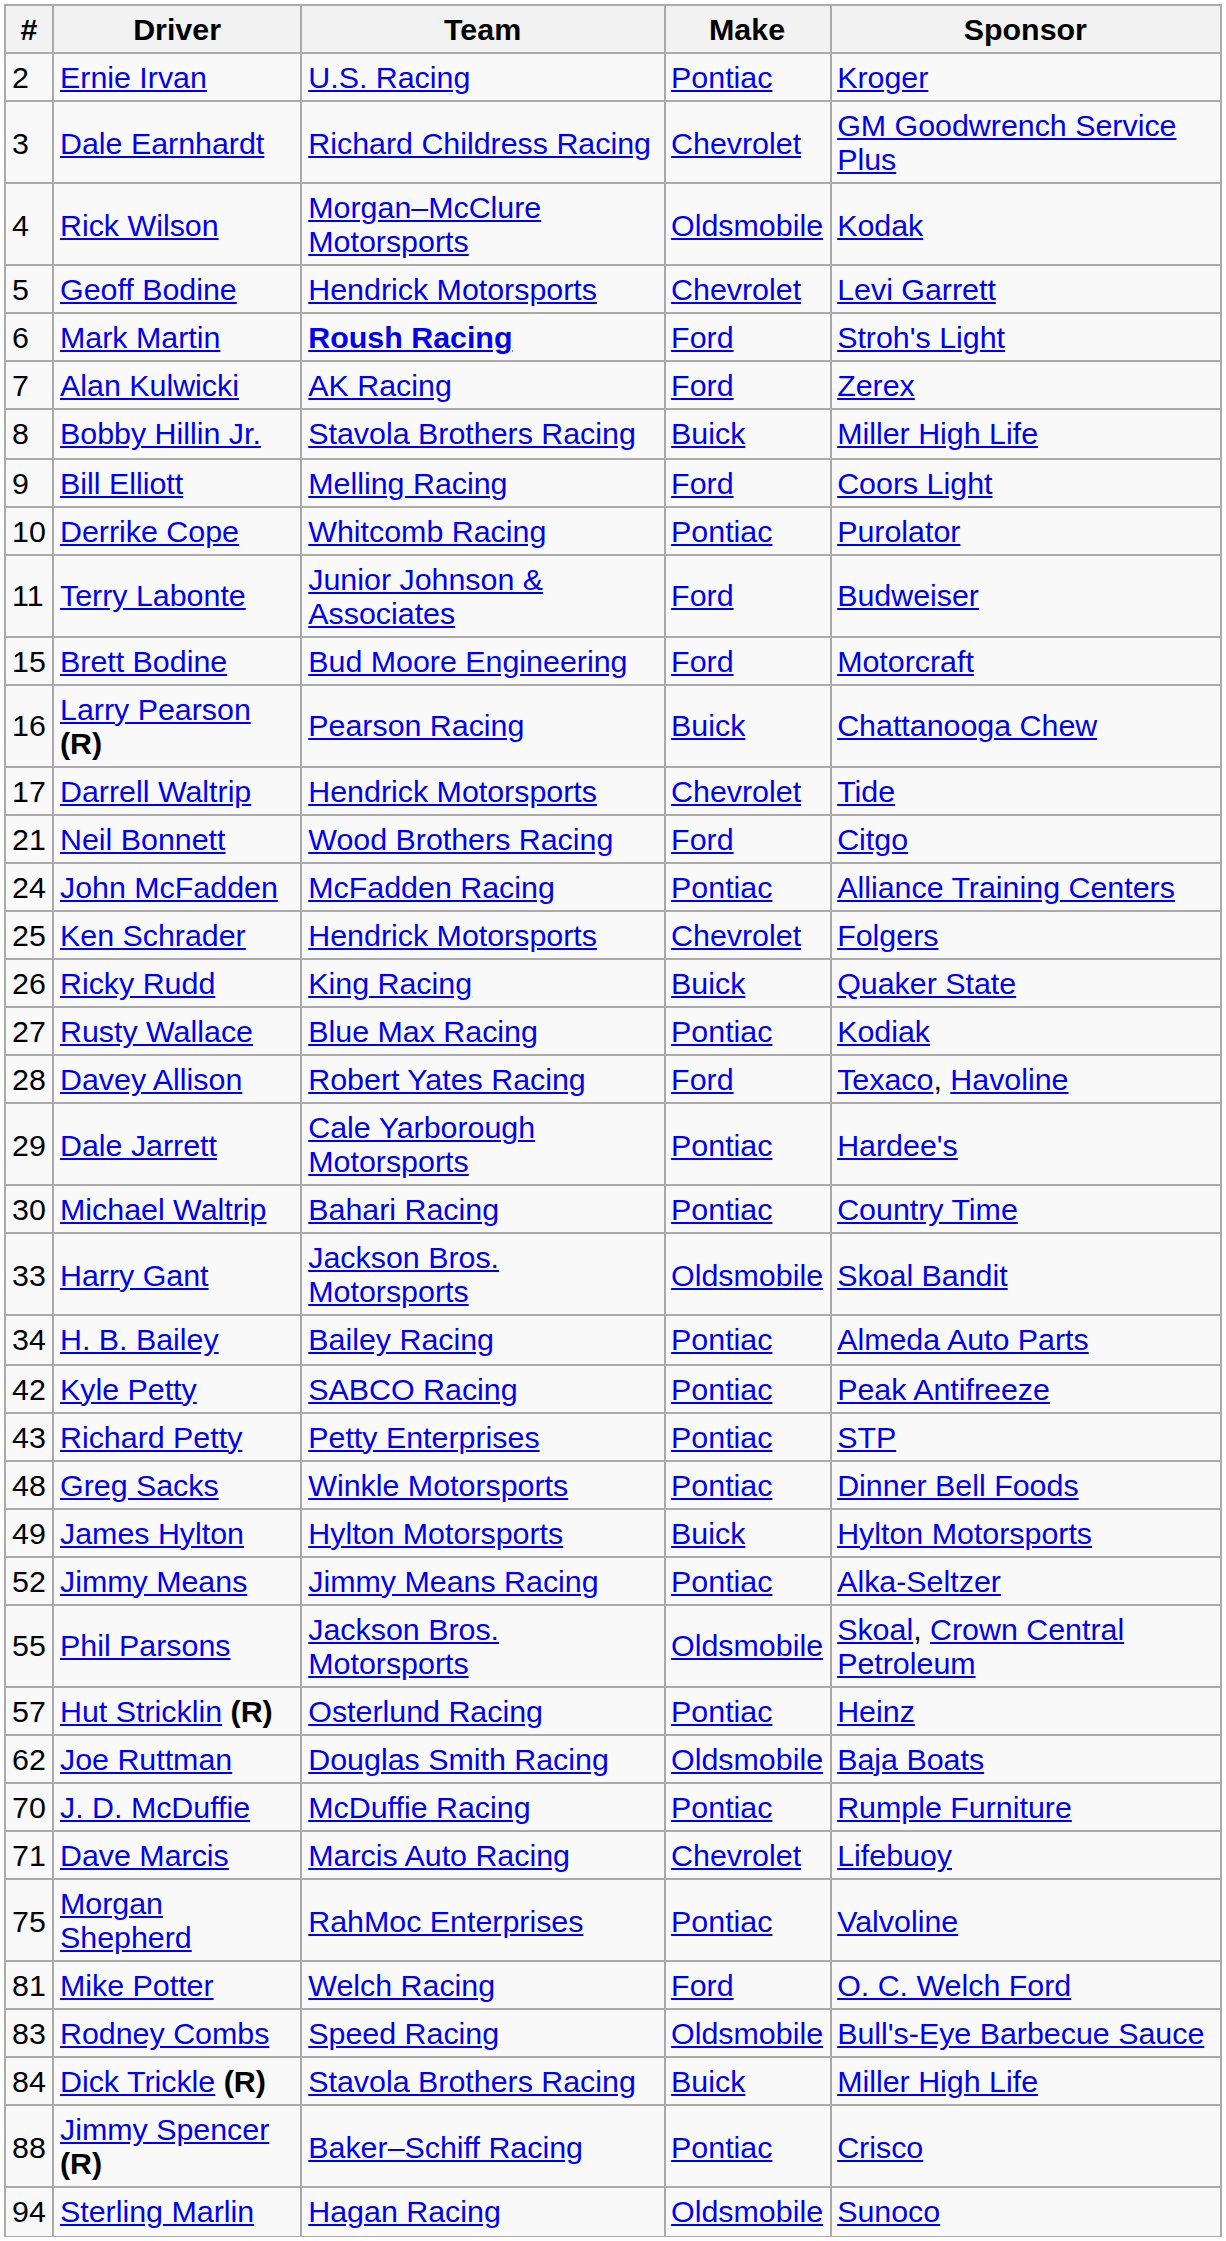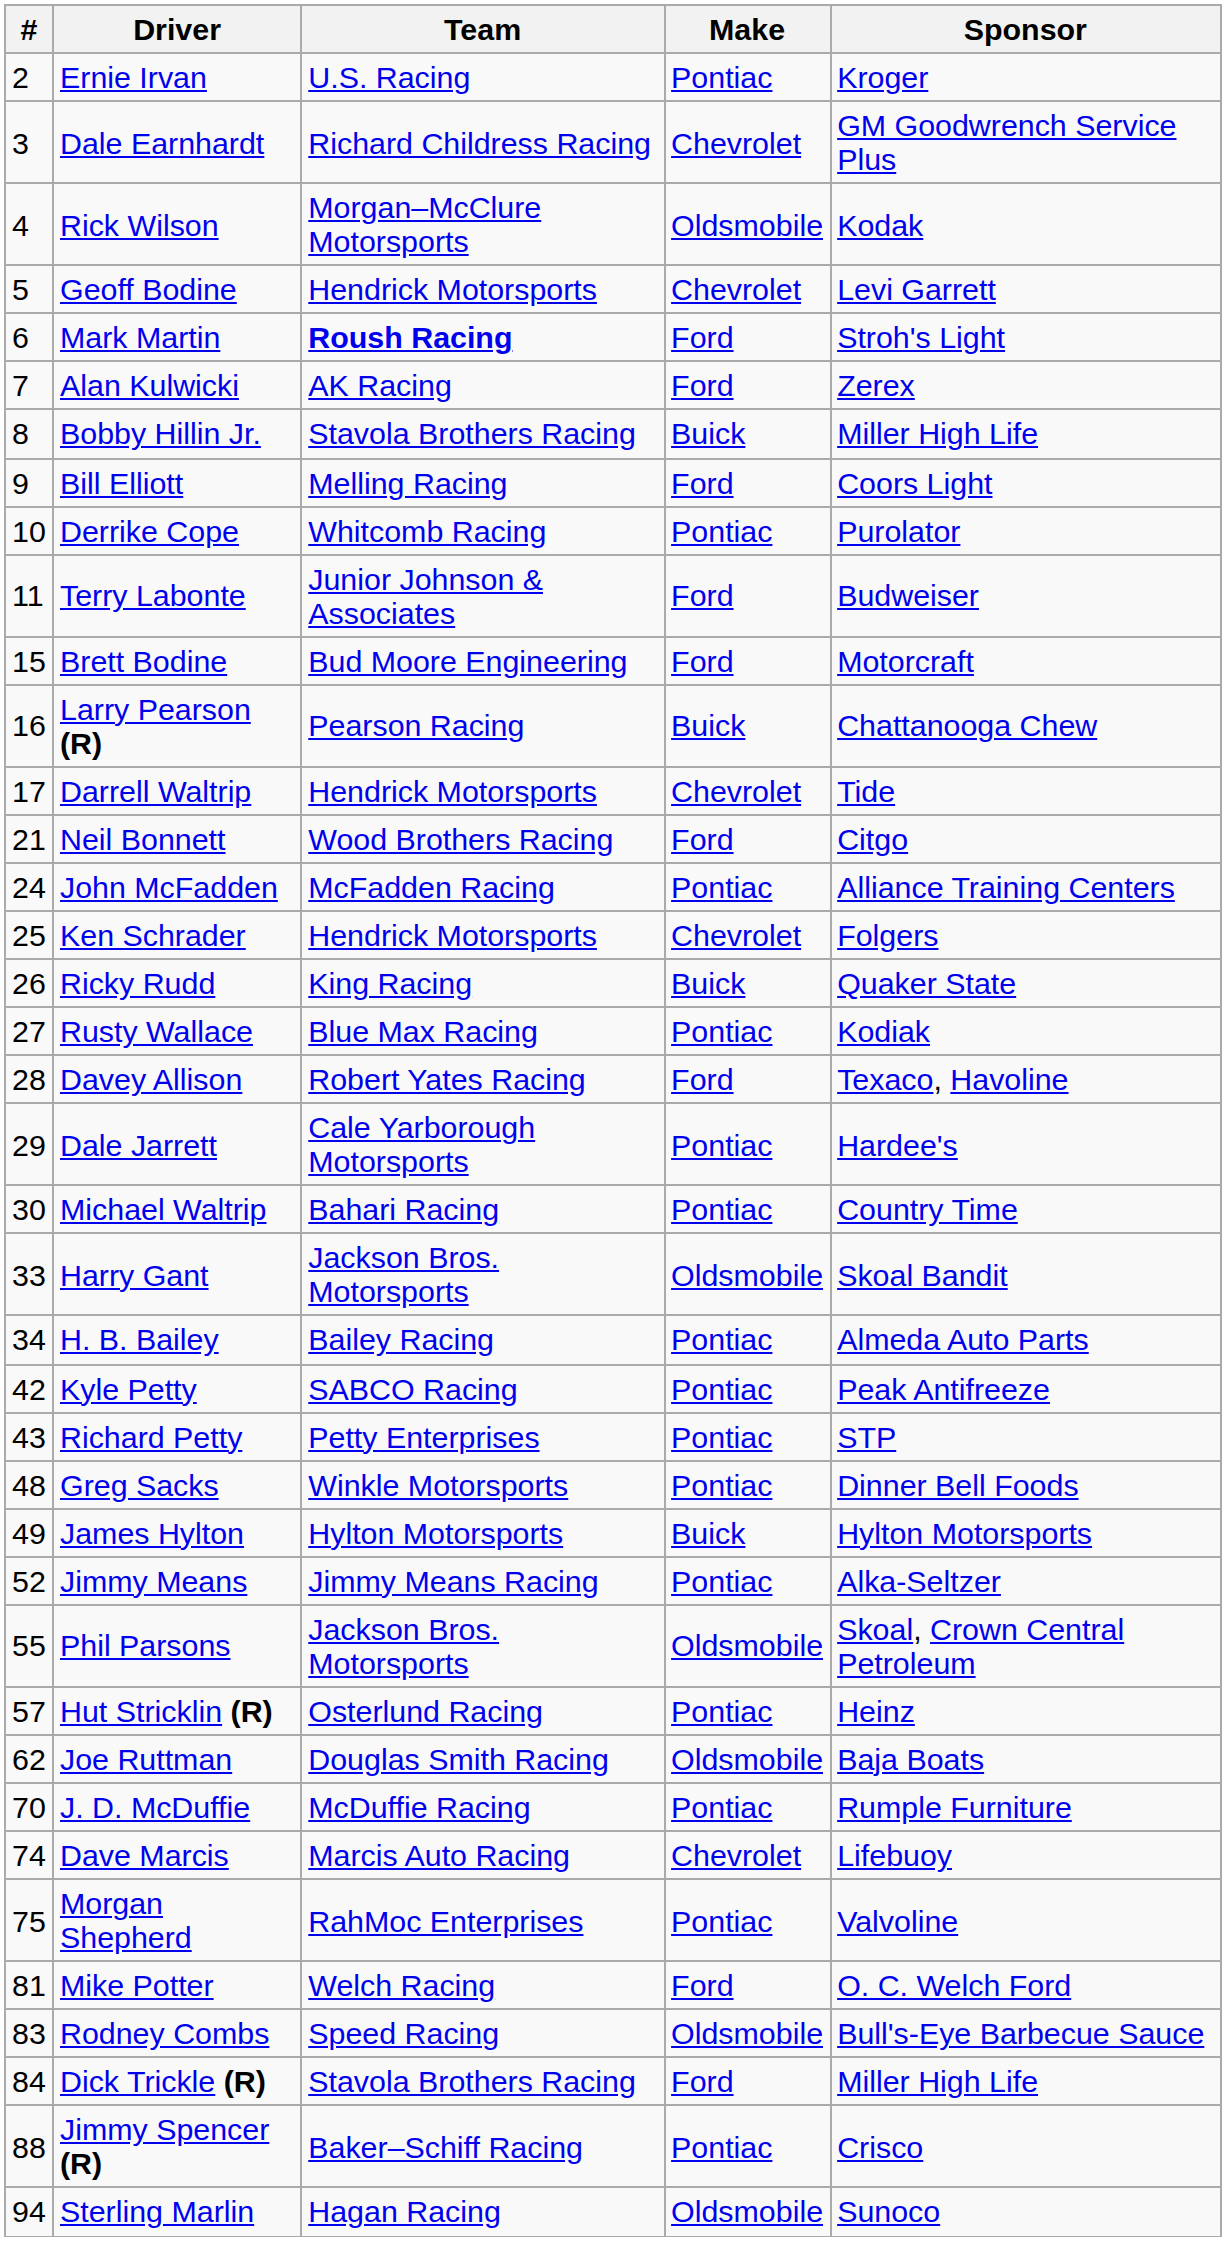 <table class="wikitable" style="font-size:95%">
 <tr>
 <th>#</th>
 <th>Driver</th>
 <th>Team</th>
 <th>Make</th>
 <th>Sponsor</th>
 </tr>
 <tr>
 <td>2</td>
 <td><a href='#'>Ernie Irvan</a></td>
 <td><a href='#'>U.S. Racing</a></td>
 <td><a href='#'>Pontiac</a></td>
 <td><a href='#'>Kroger</a></td>
 </tr>
 <tr>
 <td>3</td>
 <td><a href='#'>Dale Earnhardt</a></td>
 <td><a href='#'>Richard Childress Racing</a></td>
 <td><a href='#'>Chevrolet</a></td>
 <td><a href='#'>GM Goodwrench Service Plus</a></td>
 </tr>
 <tr>
 <td>4</td>
 <td><a href='#'>Rick Wilson</a></td>
 <td><a href='#'>Morgan–McClure Motorsports</a></td>
 <td><a href='#'>Oldsmobile</a></td>
 <td><a href='#'>Kodak</a></td>
 </tr>
 <tr>
 <td>5</td>
 <td><a href='#'>Geoff Bodine</a></td>
 <td><a href='#'>Hendrick Motorsports</a></td>
 <td><a href='#'>Chevrolet</a></td>
 <td><a href='#'>Levi Garrett</a></td>
 </tr>
 <tr>
 <td>6</td>
 <td><a href='#'>Mark Martin</a></td>
 <td><strong><a href='#'>Roush Racing</a></strong></td>
 <td><a href='#'>Ford</a></td>
 <td><a href='#'>Stroh's Light</a></td>
 </tr>
 <tr>
 <td>7</td>
 <td><a href='#'>Alan Kulwicki</a></td>
 <td><a href='#'>AK Racing</a></td>
 <td><a href='#'>Ford</a></td>
 <td><a href='#'>Zerex</a></td>
 </tr>
 <tr>
 <td>8</td>
 <td><a href='#'>Bobby Hillin Jr.</a></td>
 <td><a href='#'>Stavola Brothers Racing</a></td>
 <td><a href='#'>Buick</a></td>
 <td><a href='#'>Miller High Life</a></td>
 </tr>
 <tr>
 <td>9</td>
 <td><a href='#'>Bill Elliott</a></td>
 <td><a href='#'>Melling Racing</a></td>
 <td><a href='#'>Ford</a></td>
 <td><a href='#'>Coors Light</a></td>
 </tr>
 <tr>
 <td>10</td>
 <td><a href='#'>Derrike Cope</a></td>
 <td><a href='#'>Whitcomb Racing</a></td>
 <td><a href='#'>Pontiac</a></td>
 <td><a href='#'>Purolator</a></td>
 </tr>
 <tr>
 <td>11</td>
 <td><a href='#'>Terry Labonte</a></td>
 <td><a href='#'>Junior Johnson & Associates</a></td>
 <td><a href='#'>Ford</a></td>
 <td><a href='#'>Budweiser</a></td>
 </tr>
 <tr>
 <td>15</td>
 <td><a href='#'>Brett Bodine</a></td>
 <td><a href='#'>Bud Moore Engineering</a></td>
 <td><a href='#'>Ford</a></td>
 <td><a href='#'>Motorcraft</a></td>
 </tr>
 <tr>
 <td>16</td>
 <td><a href='#'>Larry Pearson</a> <strong>(R)</strong></td>
 <td><a href='#'>Pearson Racing</a></td>
 <td><a href='#'>Buick</a></td>
 <td><a href='#'>Chattanooga Chew</a></td>
 </tr>
 <tr>
 <td>17</td>
 <td><a href='#'>Darrell Waltrip</a></td>
 <td><a href='#'>Hendrick Motorsports</a></td>
 <td><a href='#'>Chevrolet</a></td>
 <td><a href='#'>Tide</a></td>
 </tr>
 <tr>
 <td>21</td>
 <td><a href='#'>Neil Bonnett</a></td>
 <td><a href='#'>Wood Brothers Racing</a></td>
 <td><a href='#'>Ford</a></td>
 <td><a href='#'>Citgo</a></td>
 </tr>
 <tr>
 <td>24</td>
 <td><a href='#'>John McFadden</a></td>
 <td><a href='#'>McFadden Racing</a></td>
 <td><a href='#'>Pontiac</a></td>
 <td><a href='#'>Alliance Training Centers</a></td>
 </tr>
 <tr>
 <td>25</td>
 <td><a href='#'>Ken Schrader</a></td>
 <td><a href='#'>Hendrick Motorsports</a></td>
 <td><a href='#'>Chevrolet</a></td>
 <td><a href='#'>Folgers</a></td>
 </tr>
 <tr>
 <td>26</td>
 <td><a href='#'>Ricky Rudd</a></td>
 <td><a href='#'>King Racing</a></td>
 <td><a href='#'>Buick</a></td>
 <td><a href='#'>Quaker State</a></td>
 </tr>
 <tr>
 <td>27</td>
 <td><a href='#'>Rusty Wallace</a></td>
 <td><a href='#'>Blue Max Racing</a></td>
 <td><a href='#'>Pontiac</a></td>
 <td><a href='#'>Kodiak</a></td>
 </tr>
 <tr>
 <td>28</td>
 <td><a href='#'>Davey Allison</a></td>
 <td><a href='#'>Robert Yates Racing</a></td>
 <td><a href='#'>Ford</a></td>
 <td><a href='#'>Texaco</a>, <a href='#'>Havoline</a></td>
 </tr>
 <tr>
 <td>29</td>
 <td><a href='#'>Dale Jarrett</a></td>
 <td><a href='#'>Cale Yarborough Motorsports</a></td>
 <td><a href='#'>Pontiac</a></td>
 <td><a href='#'>Hardee's</a></td>
 </tr>
 <tr>
 <td>30</td>
 <td><a href='#'>Michael Waltrip</a></td>
 <td><a href='#'>Bahari Racing</a></td>
 <td><a href='#'>Pontiac</a></td>
 <td><a href='#'>Country Time</a></td>
 </tr>
 <tr>
 <td>33</td>
 <td><a href='#'>Harry Gant</a></td>
 <td><a href='#'>Jackson Bros. Motorsports</a></td>
 <td><a href='#'>Oldsmobile</a></td>
 <td><a href='#'>Skoal Bandit</a></td>
 </tr>
 <tr>
 <td>34</td>
 <td><a href='#'>H. B. Bailey</a></td>
 <td><a href='#'>Bailey Racing</a></td>
 <td><a href='#'>Pontiac</a></td>
 <td><a href='#'>Almeda Auto Parts</a></td>
 </tr>
 <tr>
 <td>42</td>
 <td><a href='#'>Kyle Petty</a></td>
 <td><a href='#'>SABCO Racing</a></td>
 <td><a href='#'>Pontiac</a></td>
 <td><a href='#'>Peak Antifreeze</a></td>
 </tr>
 <tr>
 <td>43</td>
 <td><a href='#'>Richard Petty</a></td>
 <td><a href='#'>Petty Enterprises</a></td>
 <td><a href='#'>Pontiac</a></td>
 <td><a href='#'>STP</a></td>
 </tr>
 <tr>
 <td>48</td>
 <td><a href='#'>Greg Sacks</a></td>
 <td><a href='#'>Winkle Motorsports</a></td>
 <td><a href='#'>Pontiac</a></td>
 <td><a href='#'>Dinner Bell Foods</a></td>
 </tr>
 <tr>
 <td>49</td>
 <td><a href='#'>James Hylton</a></td>
 <td><a href='#'>Hylton Motorsports</a></td>
 <td><a href='#'>Buick</a></td>
 <td><a href='#'>Hylton Motorsports</a></td>
 </tr>
 <tr>
 <td>52</td>
 <td><a href='#'>Jimmy Means</a></td>
 <td><a href='#'>Jimmy Means Racing</a></td>
 <td><a href='#'>Pontiac</a></td>
 <td><a href='#'>Alka-Seltzer</a></td>
 </tr>
 <tr>
 <td>55</td>
 <td><a href='#'>Phil Parsons</a></td>
 <td><a href='#'>Jackson Bros. Motorsports</a></td>
 <td><a href='#'>Oldsmobile</a></td>
 <td><a href='#'>Skoal</a>, <a href='#'>Crown Central Petroleum</a></td>
 </tr>
 <tr>
 <td>57</td>
 <td><a href='#'>Hut Stricklin</a> <strong>(R)</strong></td>
 <td><a href='#'>Osterlund Racing</a></td>
 <td><a href='#'>Pontiac</a></td>
 <td><a href='#'>Heinz</a></td>
 </tr>
 <tr>
 <td>62</td>
 <td><a href='#'>Joe Ruttman</a></td>
 <td><a href='#'>Douglas Smith Racing</a></td>
 <td><a href='#'>Oldsmobile</a></td>
 <td><a href='#'>Baja Boats</a></td>
 </tr>
 <tr>
 <td>70</td>
 <td><a href='#'>J. D. McDuffie</a></td>
 <td><a href='#'>McDuffie Racing</a></td>
 <td><a href='#'>Pontiac</a></td>
 <td><a href='#'>Rumple Furniture</a></td>
 </tr>
 <tr>
-<td>71</td>
+<td>74</td>
 <td><a href='#'>Dave Marcis</a></td>
 <td><a href='#'>Marcis Auto Racing</a></td>
 <td><a href='#'>Chevrolet</a></td>
 <td><a href='#'>Lifebuoy</a></td>
 </tr>
 <tr>
 <td>75</td>
 <td><a href='#'>Morgan Shepherd</a></td>
 <td><a href='#'>RahMoc Enterprises</a></td>
 <td><a href='#'>Pontiac</a></td>
 <td><a href='#'>Valvoline</a></td>
 </tr>
 <tr>
 <td>81</td>
 <td><a href='#'>Mike Potter</a></td>
 <td><a href='#'>Welch Racing</a></td>
 <td><a href='#'>Ford</a></td>
 <td><a href='#'>O. C. Welch Ford</a></td>
 </tr>
 <tr>
 <td>83</td>
 <td><a href='#'>Rodney Combs</a></td>
 <td><a href='#'>Speed Racing</a></td>
 <td><a href='#'>Oldsmobile</a></td>
 <td><a href='#'>Bull's-Eye Barbecue Sauce</a></td>
 </tr>
 <tr>
 <td>84</td>
 <td><a href='#'>Dick Trickle</a> <strong>(R)</strong></td>
 <td><a href='#'>Stavola Brothers Racing</a></td>
-<td><a href='#'>Buick</a></td>
+<td><a href='#'>Ford</a></td>
 <td><a href='#'>Miller High Life</a></td>
 </tr>
 <tr>
 <td>88</td>
 <td><a href='#'>Jimmy Spencer</a> <strong>(R)</strong></td>
 <td><a href='#'>Baker–Schiff Racing</a></td>
 <td><a href='#'>Pontiac</a></td>
 <td><a href='#'>Crisco</a></td>
 </tr>
 <tr>
 <td>94</td>
 <td><a href='#'>Sterling Marlin</a></td>
 <td><a href='#'>Hagan Racing</a></td>
 <td><a href='#'>Oldsmobile</a></td>
 <td><a href='#'>Sunoco</a></td>
 </tr>
 </table>
